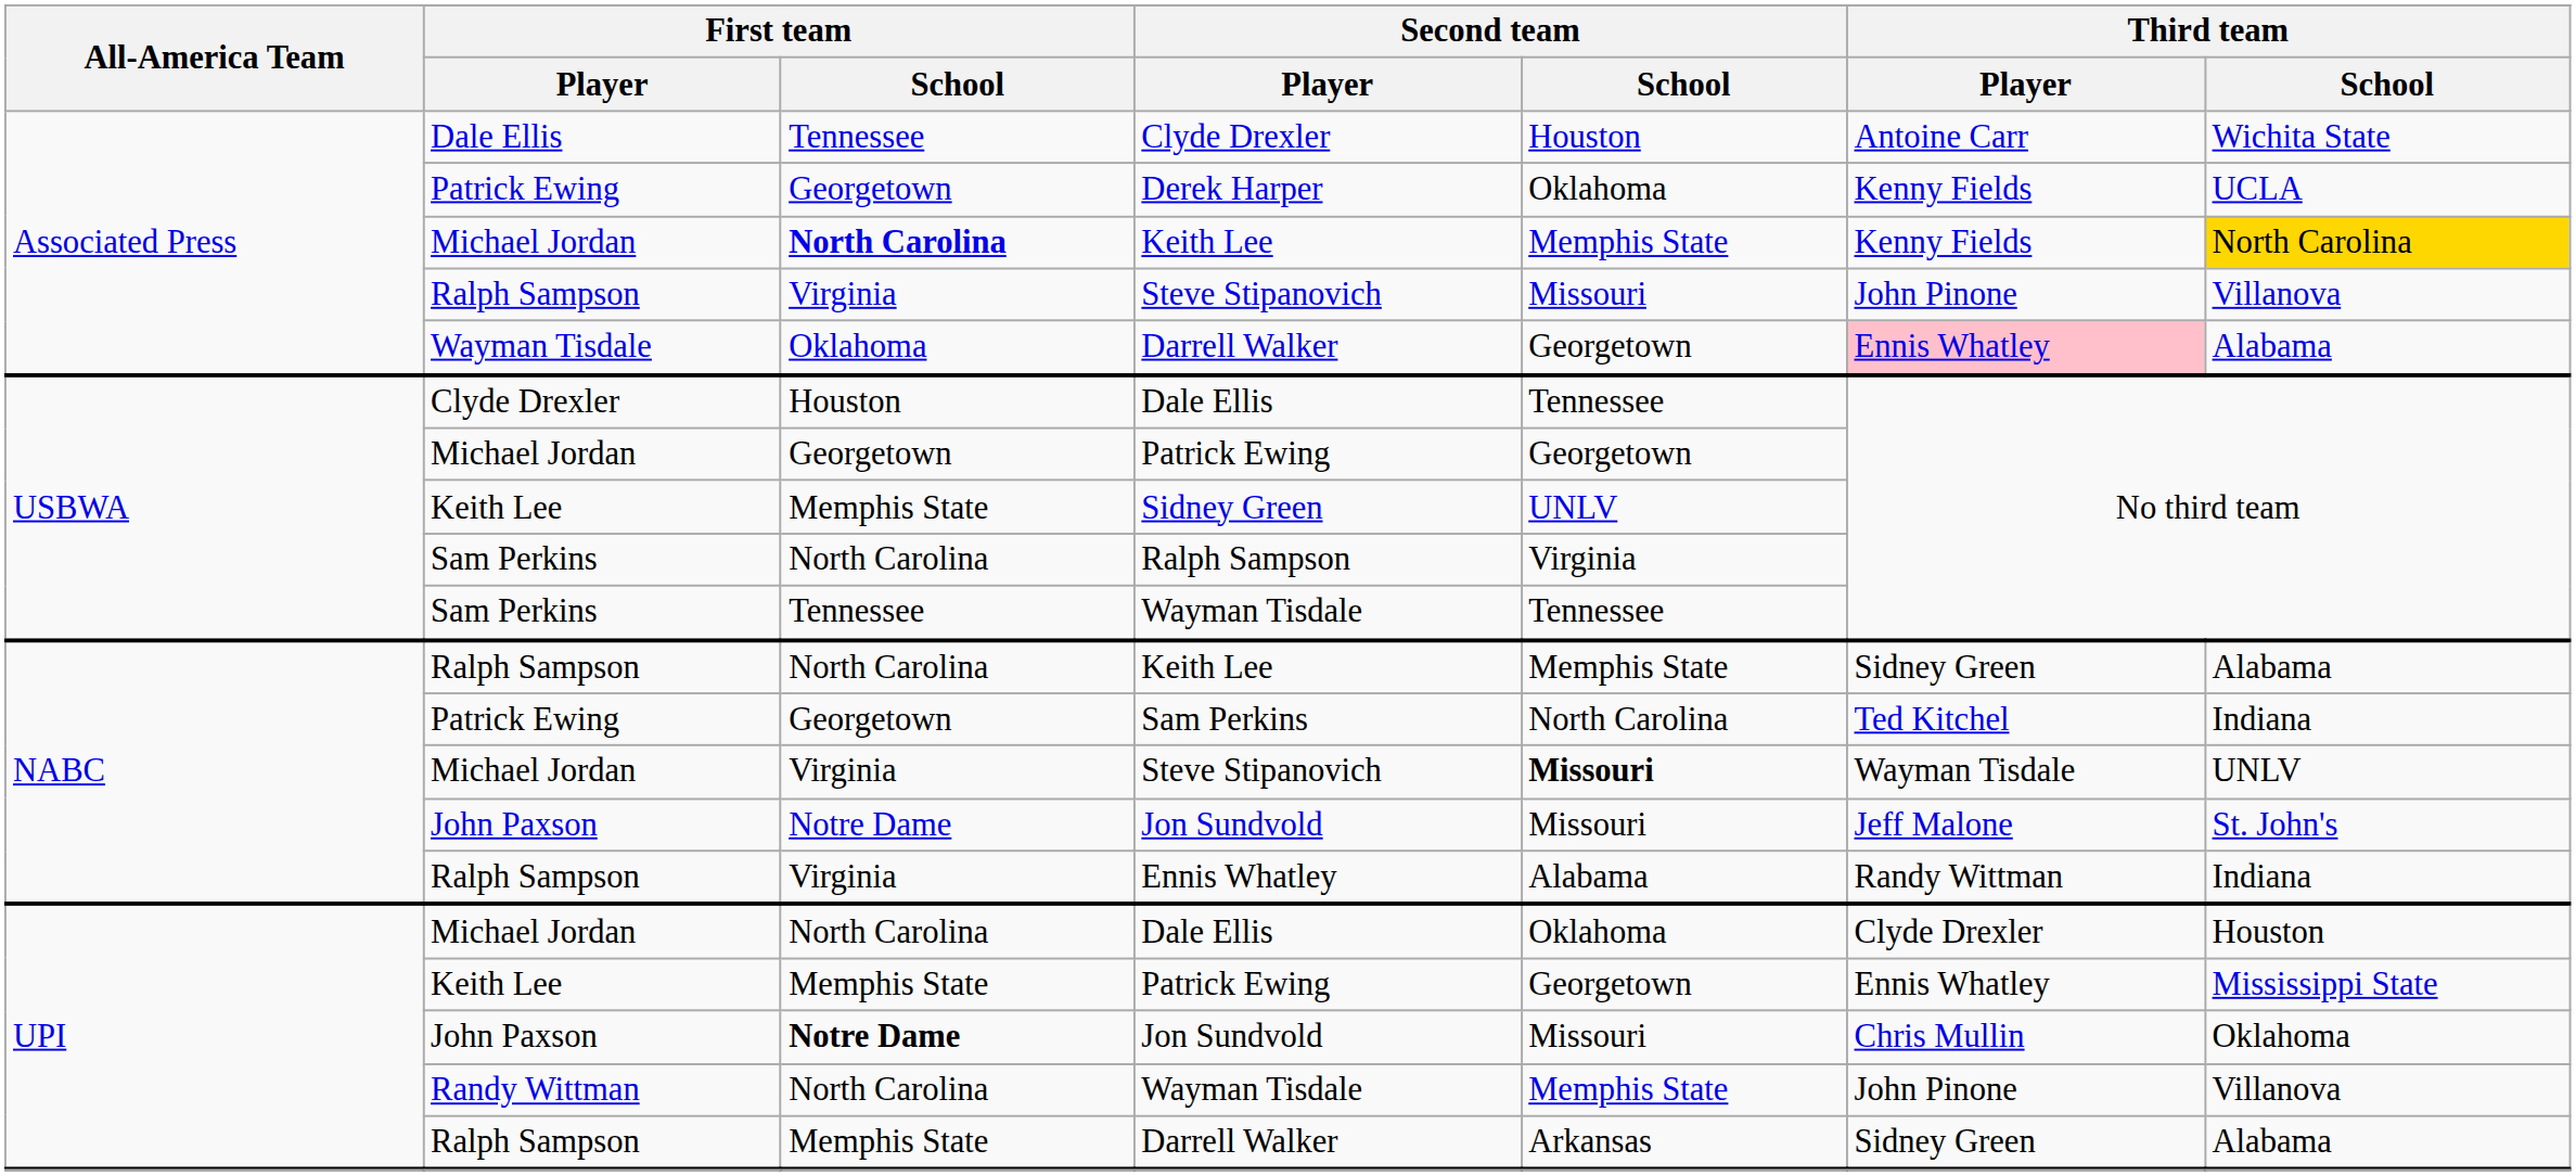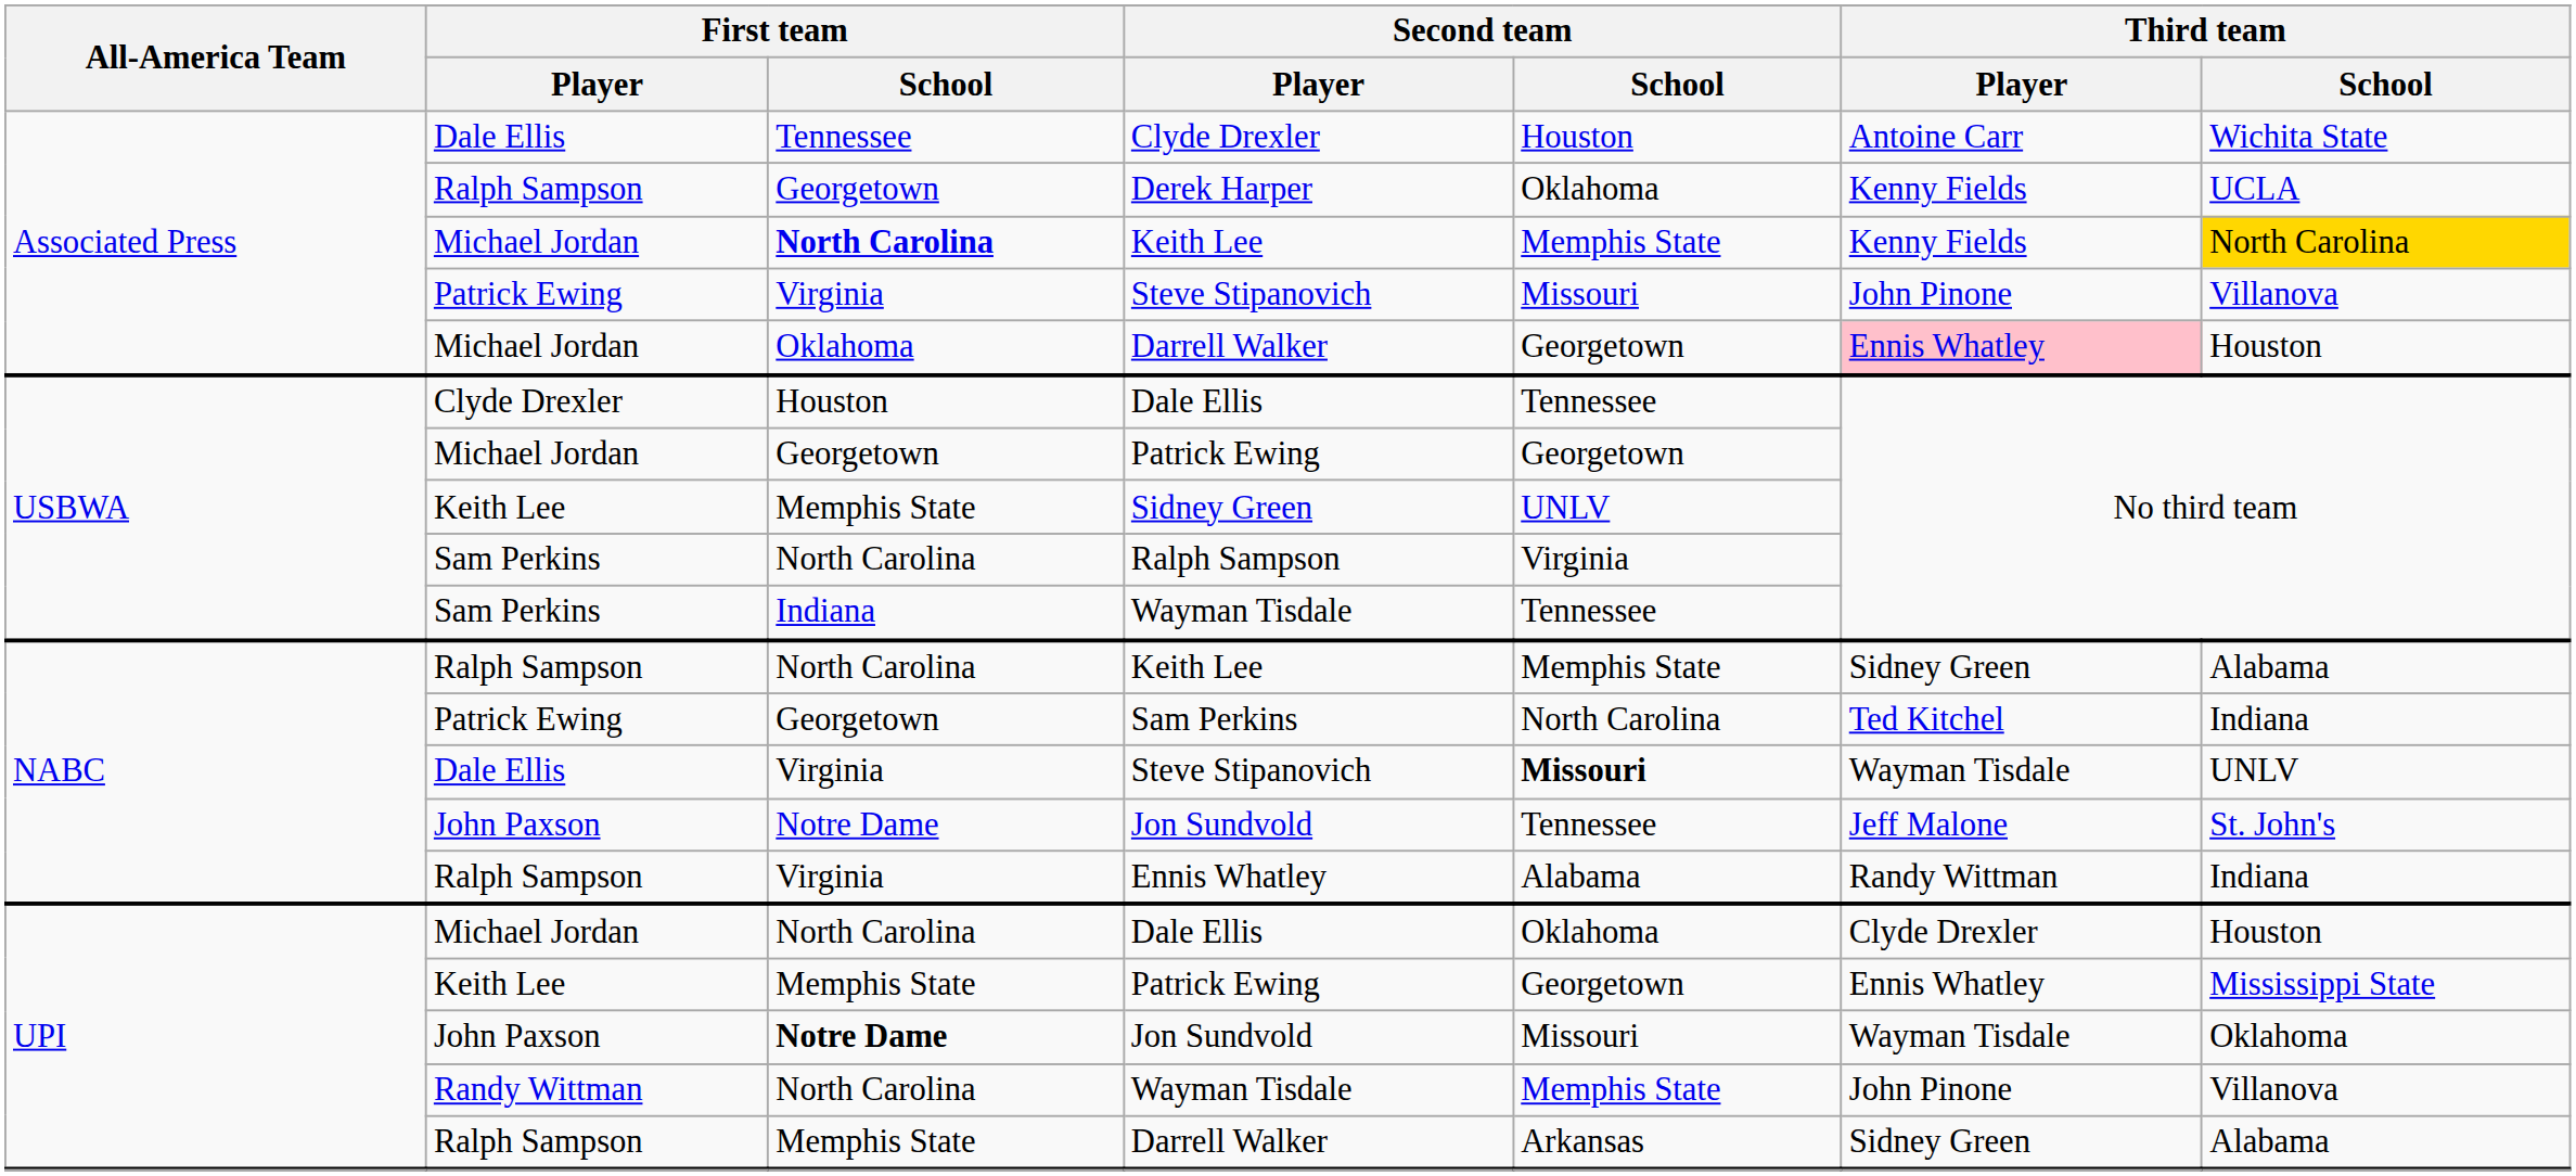 <table class="wikitable" style="width:98%;">
 <tr>
 <th rowspan=3>All-America Team</th>
 </tr>
 <tr>
 <th colspan=2>First team</th>
 <th colspan=2>Second team</th>
 <th colspan=2>Third team</th>
 </tr>
 <tr>
 <th>Player</th>
 <th>School</th>
 <th>Player</th>
 <th>School</th>
 <th>Player</th>
 <th>School</th>
 </tr>
 <tr>
 <td rowspan=5><a href='#'>Associated Press</a></td>
 <td><a href='#'>Dale Ellis</a></td>
 <td><a href='#'>Tennessee</a></td>
 <td><a href='#'>Clyde Drexler</a></td>
 <td><a href='#'>Houston</a></td>
 <td><a href='#'>Antoine Carr</a></td>
 <td><a href='#'>Wichita State</a></td>
 </tr>
 <tr>
-<td><a href='#'>Patrick Ewing</a></td>
+<td><a href='#'>Ralph Sampson</a></td>
 <td><a href='#'>Georgetown</a></td>
 <td><a href='#'>Derek Harper</a></td>
 <td>Oklahoma</td>
 <td><a href='#'>Kenny Fields</a></td>
 <td><a href='#'>UCLA</a></td>
 </tr>
 <tr>
 <td><a href='#'>Michael Jordan</a></td>
 <td><strong><a href='#'>North Carolina</a></strong></td>
 <td><a href='#'>Keith Lee</a></td>
 <td><a href='#'>Memphis State</a></td>
 <td><a href='#'>Kenny Fields</a></td>
 <td style="background: gold;">North Carolina</td>
 </tr>
 <tr>
-<td><a href='#'>Ralph Sampson</a></td>
+<td><a href='#'>Patrick Ewing</a></td>
 <td><a href='#'>Virginia</a></td>
 <td><a href='#'>Steve Stipanovich</a></td>
 <td><a href='#'>Missouri</a></td>
 <td><a href='#'>John Pinone</a></td>
 <td><a href='#'>Villanova</a></td>
 </tr>
 <tr>
-<td><a href='#'>Wayman Tisdale</a></td>
+<td>Michael Jordan</td>
 <td><a href='#'>Oklahoma</a></td>
 <td><a href='#'>Darrell Walker</a></td>
 <td>Georgetown</td>
 <td style="background: pink;"><a href='#'>Ennis Whatley</a></td>
-<td><a href='#'>Alabama</a></td>
+<td>Houston</td>
 </tr>
 <tr style = "border-top:2px solid black;">
 <td rowspan=5><a href='#'>USBWA</a></td>
 <td>Clyde Drexler</td>
 <td>Houston</td>
 <td>Dale Ellis</td>
 <td>Tennessee</td>
 <td rowspan=5 colspan=3 align=center>No third team</td>
 </tr>
 <tr>
 <td>Michael Jordan</td>
 <td>Georgetown</td>
 <td>Patrick Ewing</td>
 <td>Georgetown</td>
 </tr>
 <tr>
 <td>Keith Lee</td>
 <td>Memphis State</td>
 <td><a href='#'>Sidney Green</a></td>
 <td><a href='#'>UNLV</a></td>
 </tr>
 <tr>
 <td>Sam Perkins</td>
 <td>North Carolina</td>
 <td>Ralph Sampson</td>
 <td>Virginia</td>
 </tr>
 <tr>
 <td>Sam Perkins</td>
-<td>Tennessee</td>
+<td><a href='#'>Indiana</a></td>
 <td>Wayman Tisdale</td>
 <td>Tennessee</td>
 </tr>
 <tr style = "border-top:2px solid black;">
 <td rowspan=5><a href='#'>NABC</a></td>
 <td>Ralph Sampson</td>
 <td>North Carolina</td>
 <td>Keith Lee</td>
 <td>Memphis State</td>
 <td>Sidney Green</td>
 <td>Alabama</td>
 </tr>
 <tr>
 <td>Patrick Ewing</td>
 <td>Georgetown</td>
 <td>Sam Perkins</td>
 <td>North Carolina</td>
 <td><a href='#'>Ted Kitchel</a></td>
 <td>Indiana</td>
 </tr>
 <tr>
-<td>Michael Jordan</td>
+<td><a href='#'>Dale Ellis</a></td>
 <td>Virginia</td>
 <td>Steve Stipanovich</td>
 <td><strong>Missouri</strong></td>
 <td>Wayman Tisdale</td>
 <td>UNLV</td>
 </tr>
 <tr>
 <td><a href='#'>John Paxson</a></td>
 <td><a href='#'>Notre Dame</a></td>
 <td><a href='#'>Jon Sundvold</a></td>
-<td>Missouri</td>
+<td>Tennessee</td>
 <td><a href='#'>Jeff Malone</a></td>
 <td><a href='#'>St. John's</a></td>
 </tr>
 <tr>
 <td>Ralph Sampson</td>
 <td>Virginia</td>
 <td>Ennis Whatley</td>
 <td>Alabama</td>
 <td>Randy Wittman</td>
 <td>Indiana</td>
 </tr>
 <tr style = "border-top:2px solid black;">
 <td rowspan=5><a href='#'>UPI</a></td>
 <td>Michael Jordan</td>
 <td>North Carolina</td>
 <td>Dale Ellis</td>
 <td>Oklahoma</td>
 <td>Clyde Drexler</td>
 <td>Houston</td>
 </tr>
 <tr>
 <td>Keith Lee</td>
 <td>Memphis State</td>
 <td>Patrick Ewing</td>
 <td>Georgetown</td>
 <td>Ennis Whatley</td>
 <td><a href='#'>Mississippi State</a></td>
 </tr>
 <tr>
 <td>John Paxson</td>
 <td><strong>Notre Dame</strong></td>
 <td>Jon Sundvold</td>
 <td>Missouri</td>
-<td><a href='#'>Chris Mullin</a></td>
+<td>Wayman Tisdale</td>
 <td>Oklahoma</td>
 </tr>
 <tr>
 <td><a href='#'>Randy Wittman</a></td>
 <td>North Carolina</td>
 <td>Wayman Tisdale</td>
 <td><a href='#'>Memphis State</a></td>
 <td>John Pinone</td>
 <td>Villanova</td>
 </tr>
 <tr>
 <td>Ralph Sampson</td>
 <td>Memphis State</td>
 <td>Darrell Walker</td>
 <td>Arkansas</td>
 <td>Sidney Green</td>
 <td>Alabama</td>
 </tr>
 <tr style = "border-top:2px solid black;">
 </tr>
 </table>
